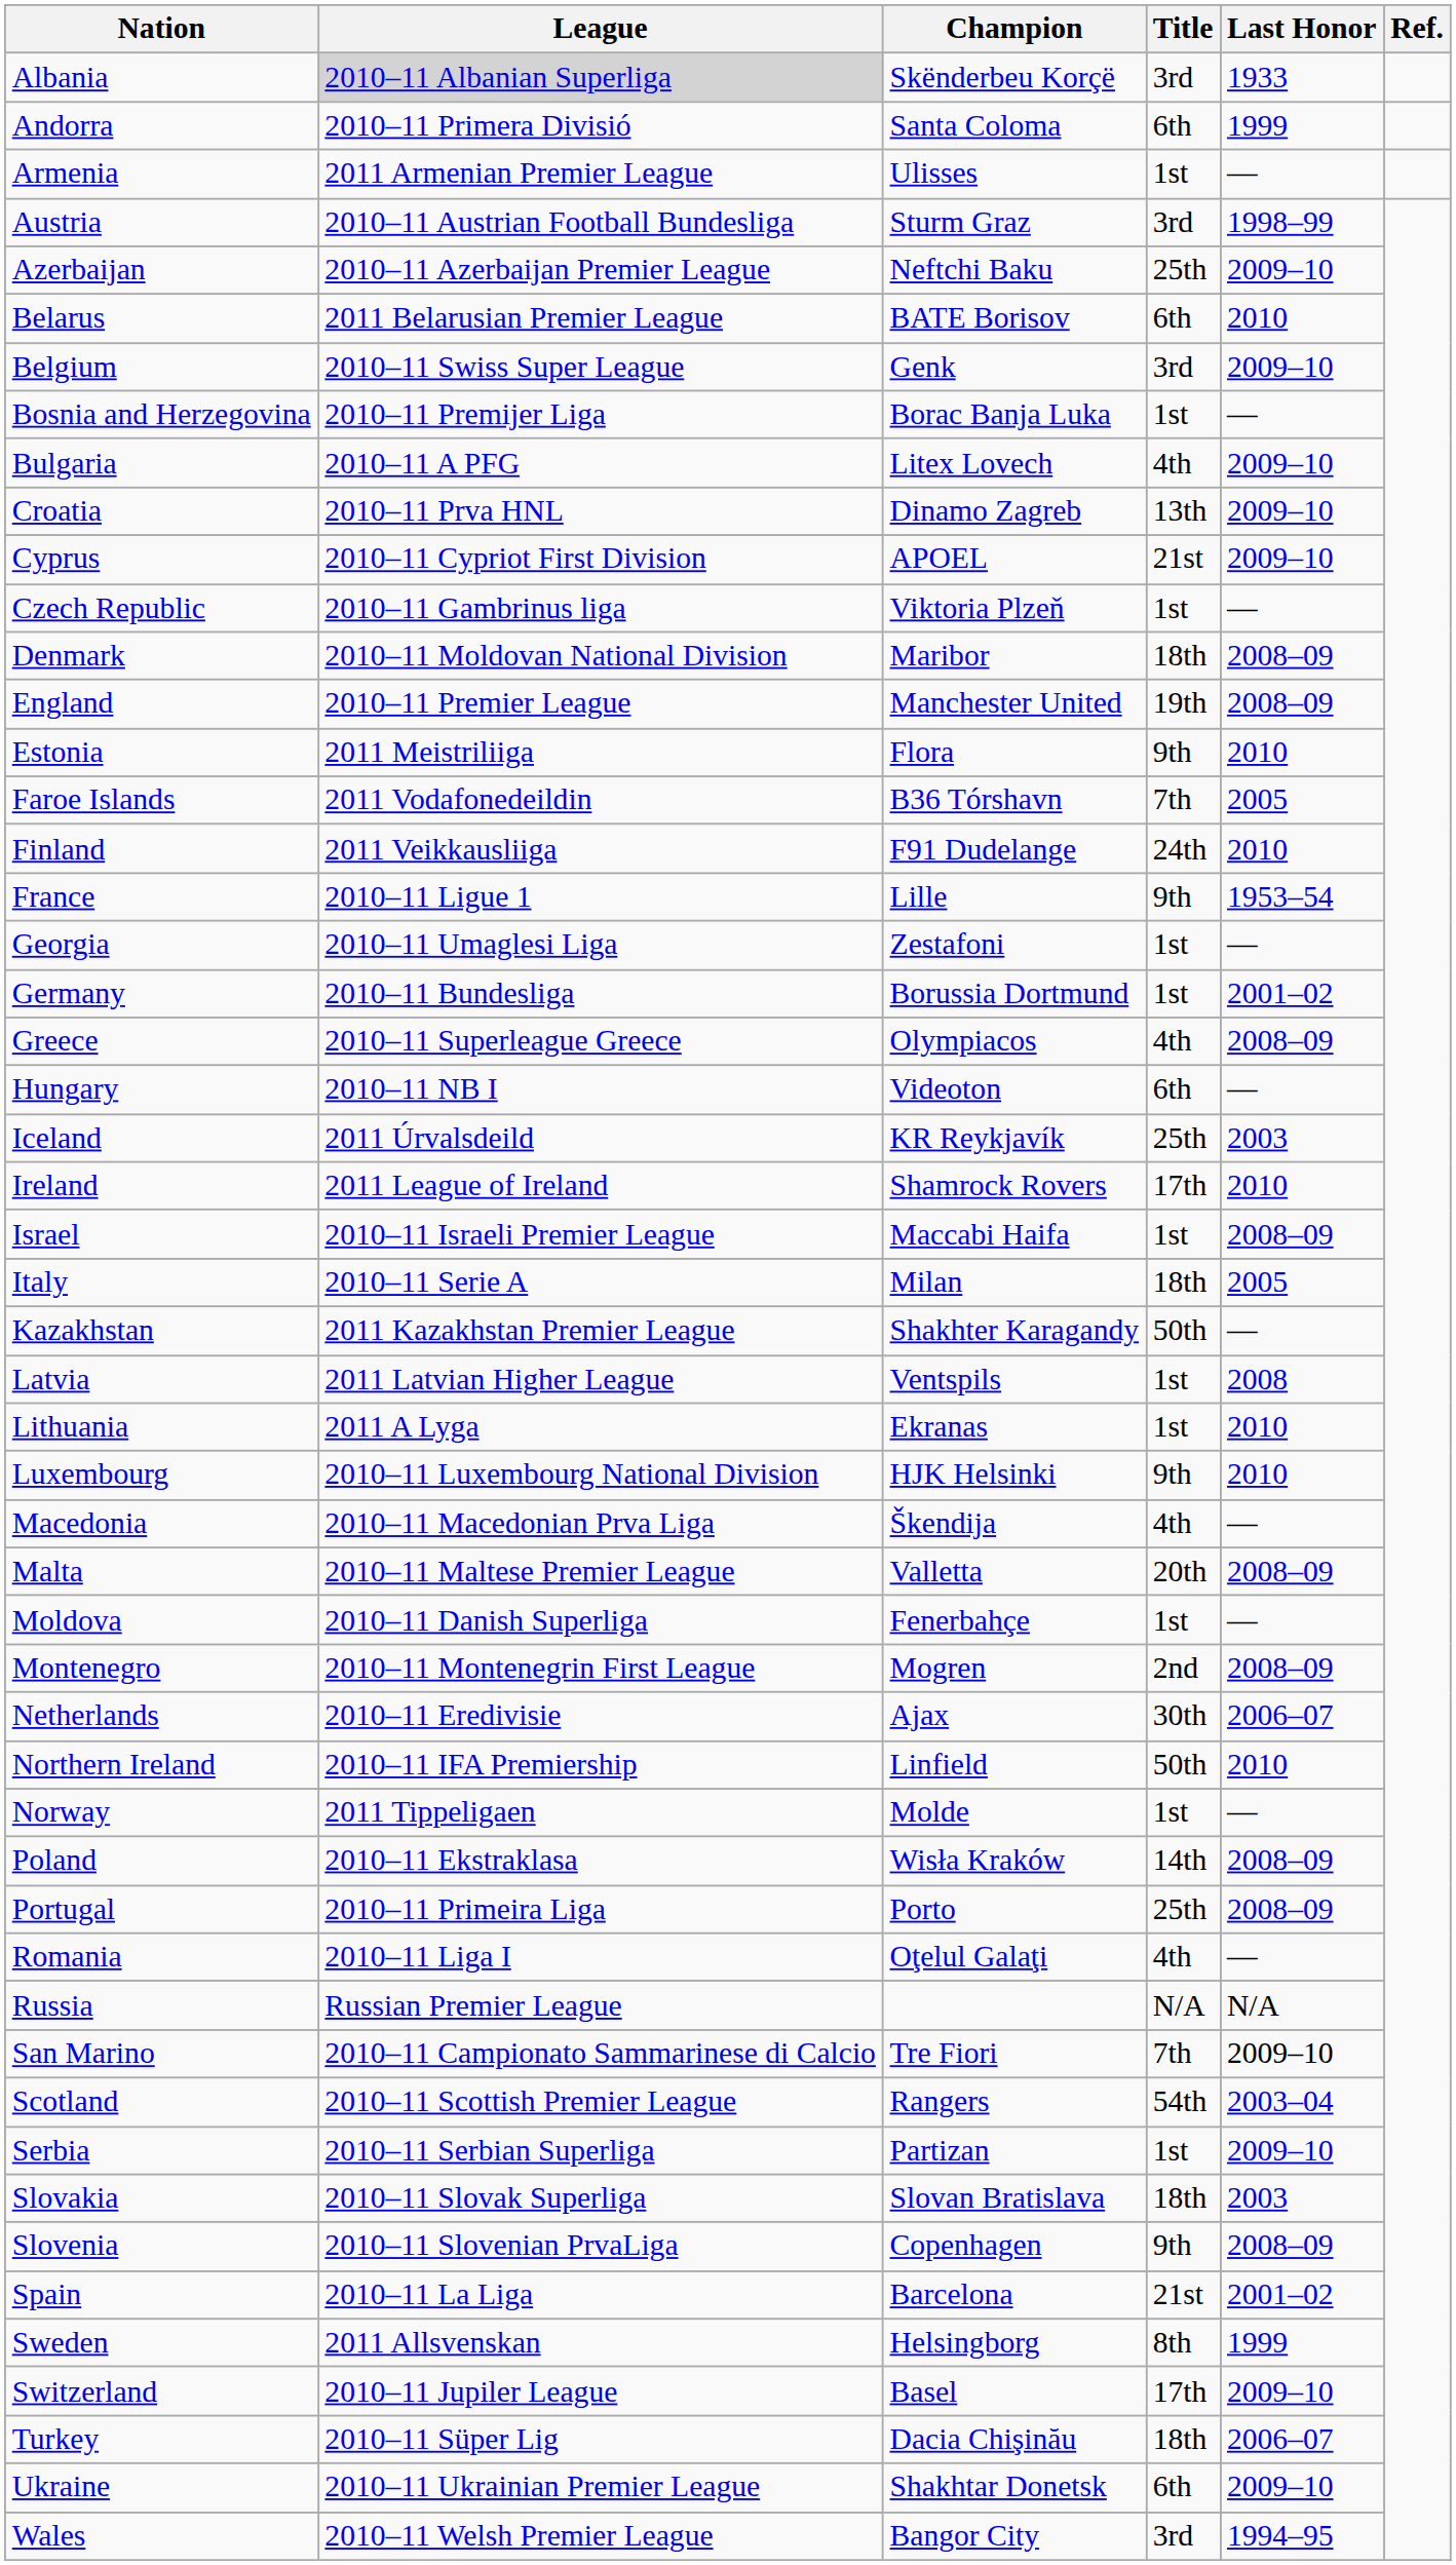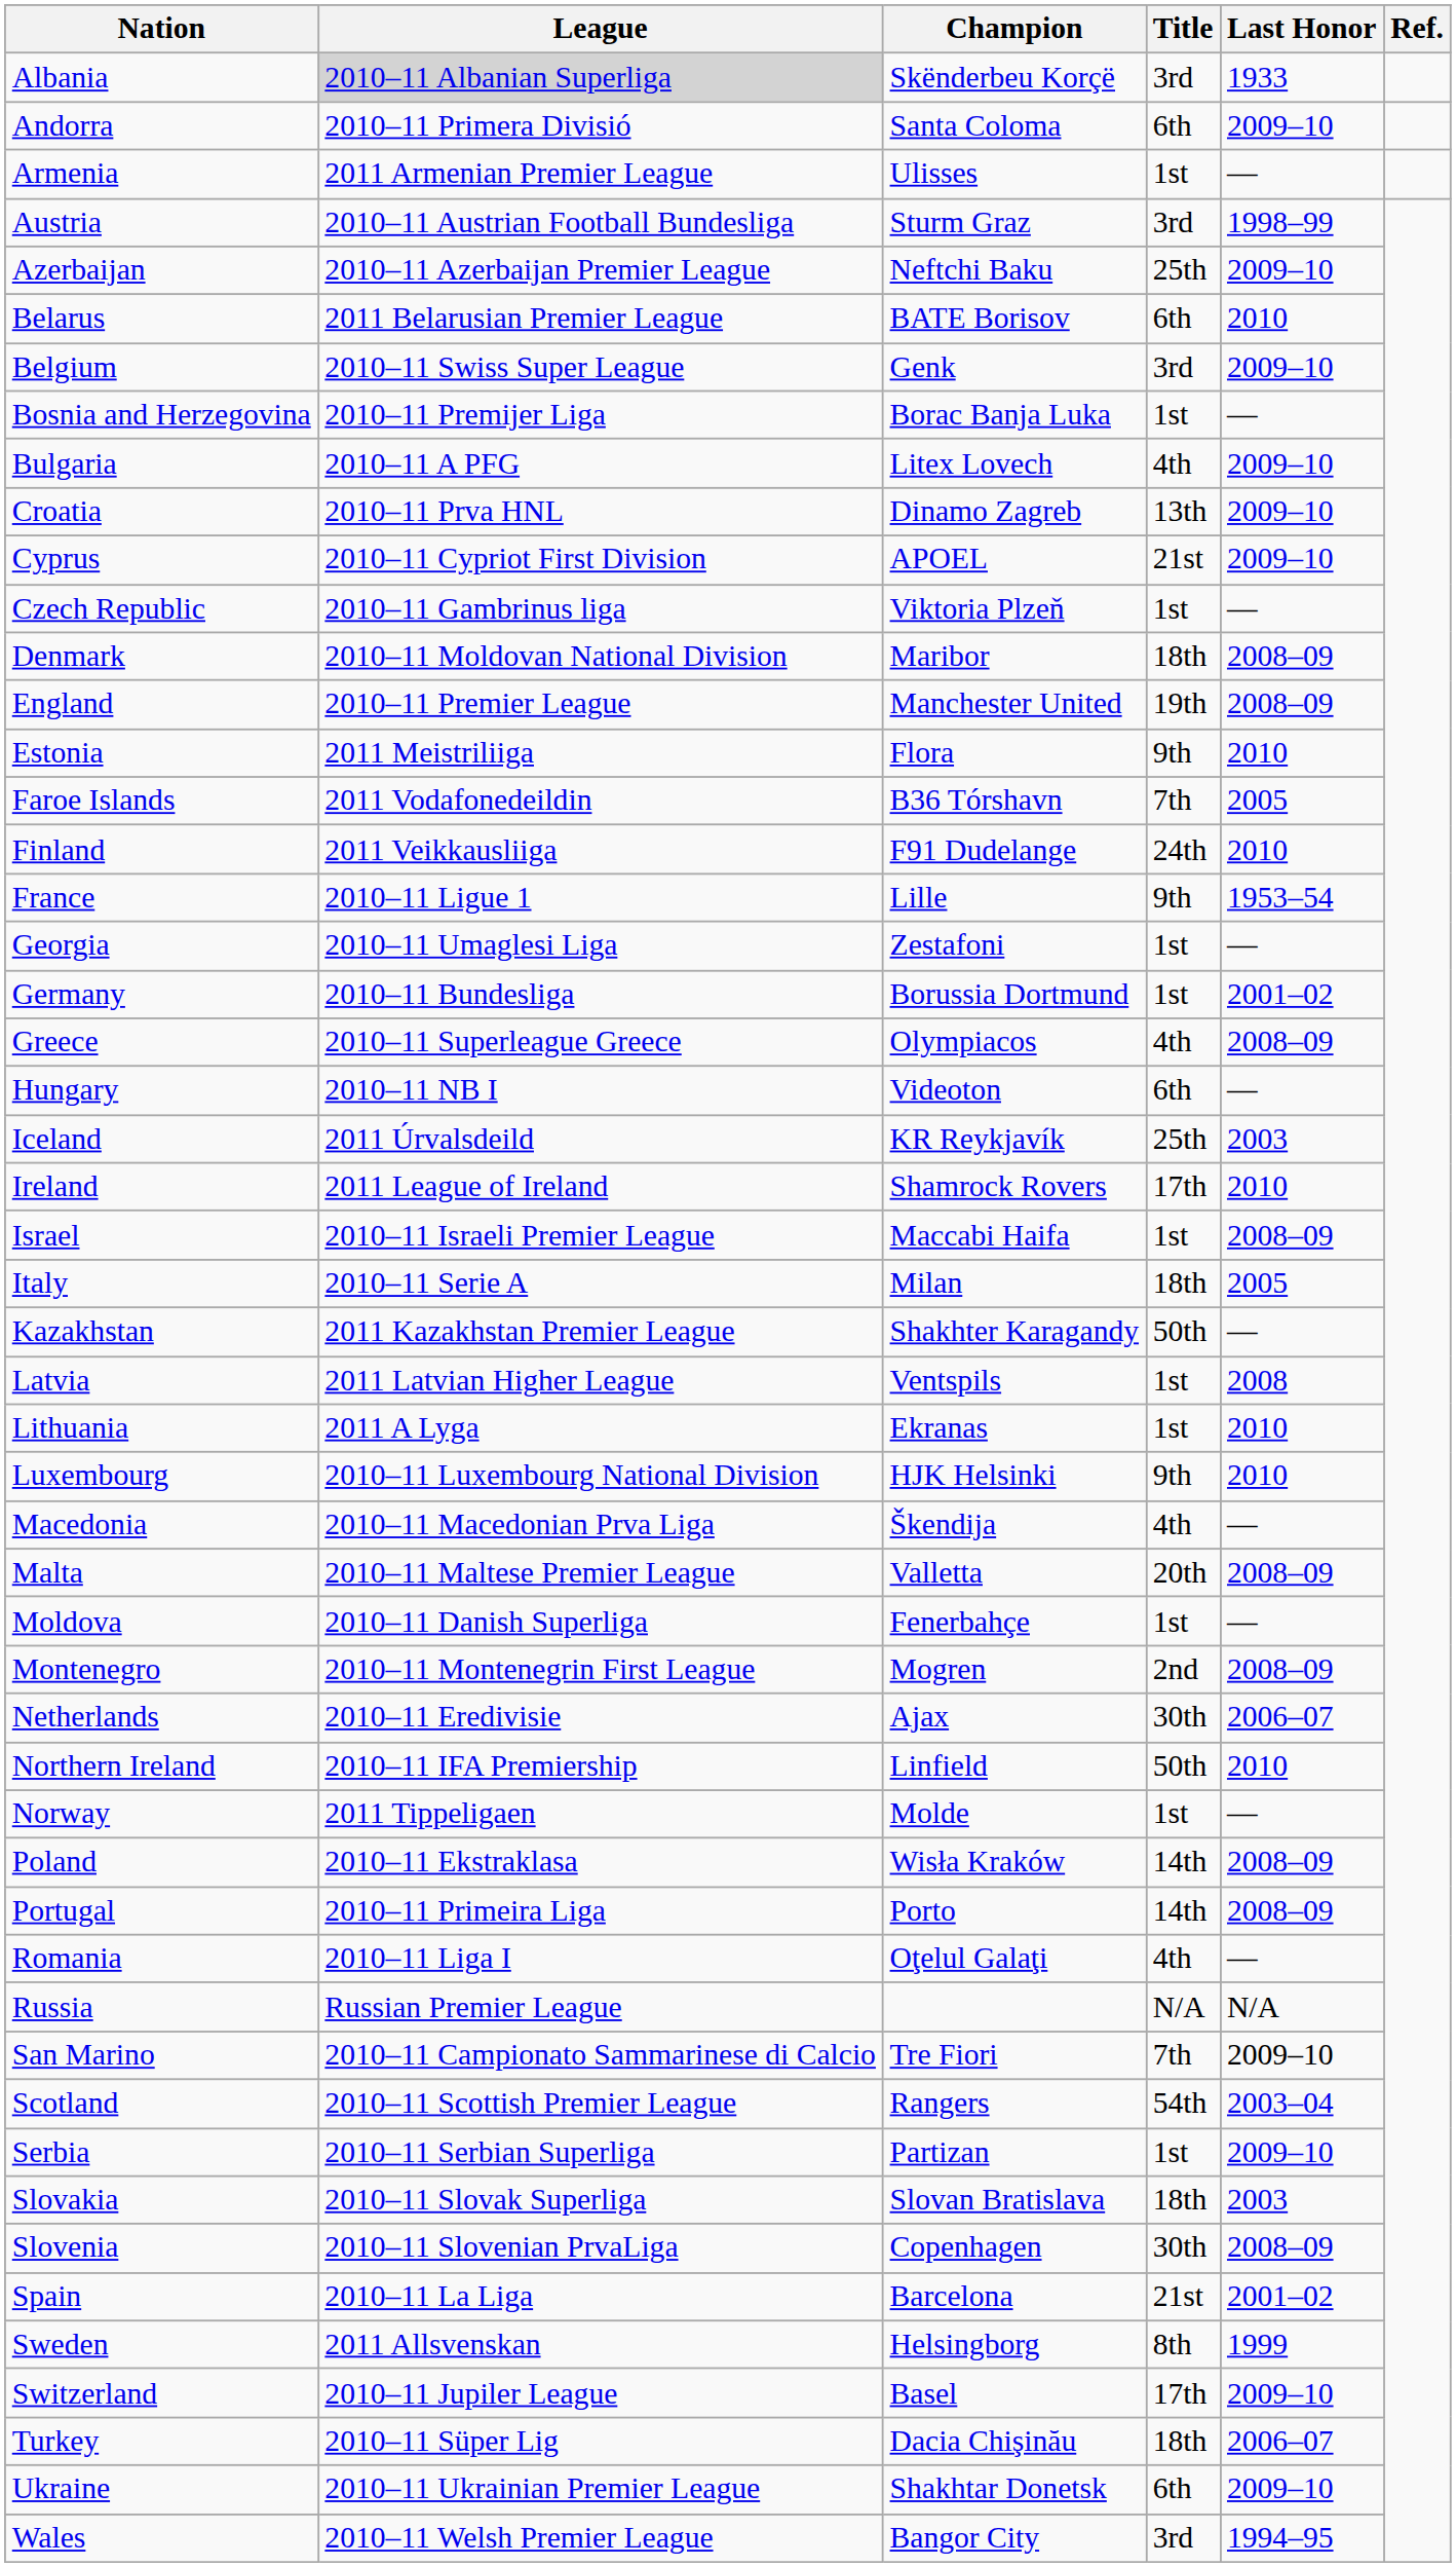 <table class="wikitable">
 <tr>
 <th>Nation</th>
 <th>League</th>
 <th>Champion</th>
 <th>Title</th>
 <th>Last Honor</th>
 <th>Ref.</th>
 </tr>
 <tr>
 <td> <a href='#'>Albania</a></td>
 <td style="background: lightgrey;"><a href='#'>2010–11 Albanian Superliga</a></td>
 <td><a href='#'>Skënderbeu Korçë</a></td>
 <td>3rd</td>
 <td><a href='#'>1933</a></td>
 <td align=center></td>
 </tr>
 <tr>
 <td> <a href='#'>Andorra</a></td>
 <td><a href='#'>2010–11 Primera Divisió</a></td>
 <td><a href='#'>Santa Coloma</a></td>
 <td>6th</td>
-<td><a href='#'>1999</a></td>
+<td><a href='#'>2009–10</a></td>
 <td align=center></td>
 </tr>
 <tr>
 <td> <a href='#'>Armenia</a></td>
 <td><a href='#'>2011 Armenian Premier League</a></td>
 <td><a href='#'>Ulisses</a></td>
 <td>1st</td>
 <td>—</td>
 <td></td>
 </tr>
 <tr>
 <td> <a href='#'>Austria</a></td>
 <td><a href='#'>2010–11 Austrian Football Bundesliga</a></td>
 <td><a href='#'>Sturm Graz</a></td>
 <td>3rd</td>
 <td><a href='#'>1998–99</a></td>
 </tr>
 <tr>
 <td> <a href='#'>Azerbaijan</a></td>
 <td><a href='#'>2010–11 Azerbaijan Premier League</a></td>
 <td><a href='#'>Neftchi Baku</a></td>
 <td>25th</td>
 <td><a href='#'>2009–10</a></td>
 </tr>
 <tr>
 <td> <a href='#'>Belarus</a></td>
 <td><a href='#'>2011 Belarusian Premier League</a></td>
 <td><a href='#'>BATE Borisov</a></td>
 <td>6th</td>
 <td><a href='#'>2010</a></td>
 </tr>
 <tr>
 <td> <a href='#'>Belgium</a></td>
 <td><a href='#'>2010–11 Swiss Super League</a></td>
 <td><a href='#'>Genk</a></td>
 <td>3rd</td>
 <td><a href='#'>2009–10</a></td>
 </tr>
 <tr>
 <td> <a href='#'>Bosnia and Herzegovina</a></td>
 <td><a href='#'>2010–11 Premijer Liga</a></td>
 <td><a href='#'>Borac Banja Luka</a></td>
 <td>1st</td>
 <td>—</td>
 </tr>
 <tr>
 <td> <a href='#'>Bulgaria</a></td>
 <td><a href='#'>2010–11 A PFG</a></td>
 <td><a href='#'>Litex Lovech</a></td>
 <td>4th</td>
 <td><a href='#'>2009–10</a></td>
 </tr>
 <tr>
 <td> <a href='#'>Croatia</a></td>
 <td><a href='#'>2010–11 Prva HNL</a></td>
 <td><a href='#'>Dinamo Zagreb</a></td>
 <td>13th</td>
 <td><a href='#'>2009–10</a></td>
 </tr>
 <tr>
 <td> <a href='#'>Cyprus</a></td>
 <td><a href='#'>2010–11 Cypriot First Division</a></td>
 <td><a href='#'>APOEL</a></td>
 <td>21st</td>
 <td><a href='#'>2009–10</a></td>
 </tr>
 <tr>
 <td> <a href='#'>Czech Republic</a></td>
 <td><a href='#'>2010–11 Gambrinus liga</a></td>
 <td><a href='#'>Viktoria Plzeň</a></td>
 <td>1st</td>
 <td>—</td>
 </tr>
 <tr>
 <td> <a href='#'>Denmark</a></td>
 <td><a href='#'>2010–11 Moldovan National Division</a></td>
 <td><a href='#'>Maribor</a></td>
 <td>18th</td>
 <td><a href='#'>2008–09</a></td>
 </tr>
 <tr>
 <td> <a href='#'>England</a></td>
 <td><a href='#'>2010–11 Premier League</a></td>
 <td><a href='#'>Manchester United</a></td>
 <td>19th</td>
 <td><a href='#'>2008–09</a></td>
 </tr>
 <tr>
 <td> <a href='#'>Estonia</a></td>
 <td><a href='#'>2011 Meistriliiga</a></td>
 <td><a href='#'>Flora</a></td>
 <td>9th</td>
 <td><a href='#'>2010</a></td>
 </tr>
 <tr>
 <td> <a href='#'>Faroe Islands</a></td>
 <td><a href='#'>2011 Vodafonedeildin</a></td>
 <td><a href='#'>B36 Tórshavn</a></td>
 <td>7th</td>
 <td><a href='#'>2005</a></td>
 </tr>
 <tr>
 <td> <a href='#'>Finland</a></td>
 <td><a href='#'>2011 Veikkausliiga</a></td>
 <td><a href='#'>F91 Dudelange</a></td>
 <td>24th</td>
 <td><a href='#'>2010</a></td>
 </tr>
 <tr>
 <td> <a href='#'>France</a></td>
 <td><a href='#'>2010–11 Ligue 1</a></td>
 <td><a href='#'>Lille</a></td>
 <td>9th</td>
 <td><a href='#'>1953–54</a></td>
 </tr>
 <tr>
 <td> <a href='#'>Georgia</a></td>
 <td><a href='#'>2010–11 Umaglesi Liga</a></td>
 <td><a href='#'>Zestafoni</a></td>
 <td>1st</td>
 <td>—</td>
 </tr>
 <tr>
 <td> <a href='#'>Germany</a></td>
 <td><a href='#'>2010–11 Bundesliga</a></td>
 <td><a href='#'>Borussia Dortmund</a></td>
 <td>1st</td>
 <td><a href='#'>2001–02</a></td>
 </tr>
 <tr>
 <td> <a href='#'>Greece</a></td>
 <td><a href='#'>2010–11 Superleague Greece</a></td>
 <td><a href='#'>Olympiacos</a></td>
 <td>4th</td>
 <td><a href='#'>2008–09</a></td>
 </tr>
 <tr>
 <td> <a href='#'>Hungary</a></td>
 <td><a href='#'>2010–11 NB I</a></td>
 <td><a href='#'>Videoton</a></td>
 <td>6th</td>
 <td>—</td>
 </tr>
 <tr>
 <td> <a href='#'>Iceland</a></td>
 <td><a href='#'>2011 Úrvalsdeild</a></td>
 <td><a href='#'>KR Reykjavík</a></td>
 <td>25th</td>
 <td><a href='#'>2003</a></td>
 </tr>
 <tr>
 <td> <a href='#'>Ireland</a></td>
 <td><a href='#'>2011 League of Ireland</a></td>
 <td><a href='#'>Shamrock Rovers</a></td>
 <td>17th</td>
 <td><a href='#'>2010</a></td>
 </tr>
 <tr>
 <td> <a href='#'>Israel</a></td>
 <td><a href='#'>2010–11 Israeli Premier League</a></td>
 <td><a href='#'>Maccabi Haifa</a></td>
 <td>1st</td>
 <td><a href='#'>2008–09</a></td>
 </tr>
 <tr>
 <td> <a href='#'>Italy</a></td>
 <td><a href='#'>2010–11 Serie A</a></td>
 <td><a href='#'>Milan</a></td>
 <td>18th</td>
 <td><a href='#'>2005</a></td>
 </tr>
 <tr>
 <td> <a href='#'>Kazakhstan</a></td>
 <td><a href='#'>2011 Kazakhstan Premier League</a></td>
 <td><a href='#'>Shakhter Karagandy</a></td>
 <td>50th</td>
 <td>—</td>
 </tr>
 <tr>
 <td> <a href='#'>Latvia</a></td>
 <td><a href='#'>2011 Latvian Higher League</a></td>
 <td><a href='#'>Ventspils</a></td>
 <td>1st</td>
 <td><a href='#'>2008</a></td>
 </tr>
 <tr>
 <td> <a href='#'>Lithuania</a></td>
 <td><a href='#'>2011 A Lyga</a></td>
 <td><a href='#'>Ekranas</a></td>
 <td>1st</td>
 <td><a href='#'>2010</a></td>
 </tr>
 <tr>
 <td> <a href='#'>Luxembourg</a></td>
 <td><a href='#'>2010–11 Luxembourg National Division</a></td>
 <td><a href='#'>HJK Helsinki</a></td>
 <td>9th</td>
 <td><a href='#'>2010</a></td>
 </tr>
 <tr>
 <td> <a href='#'>Macedonia</a></td>
 <td><a href='#'>2010–11 Macedonian Prva Liga</a></td>
 <td><a href='#'>Škendija</a></td>
 <td>4th</td>
 <td>—</td>
 </tr>
 <tr>
 <td> <a href='#'>Malta</a></td>
 <td><a href='#'>2010–11 Maltese Premier League</a></td>
 <td><a href='#'>Valletta</a></td>
 <td>20th</td>
 <td><a href='#'>2008–09</a></td>
 </tr>
 <tr>
 <td> <a href='#'>Moldova</a></td>
 <td><a href='#'>2010–11 Danish Superliga</a></td>
 <td><a href='#'>Fenerbahçe</a></td>
 <td>1st</td>
 <td>—</td>
 </tr>
 <tr>
 <td> <a href='#'>Montenegro</a></td>
 <td><a href='#'>2010–11 Montenegrin First League</a></td>
 <td><a href='#'>Mogren</a></td>
 <td>2nd</td>
 <td><a href='#'>2008–09</a></td>
 </tr>
 <tr>
 <td> <a href='#'>Netherlands</a></td>
 <td><a href='#'>2010–11 Eredivisie</a></td>
 <td><a href='#'>Ajax</a></td>
 <td>30th</td>
 <td><a href='#'>2006–07</a></td>
 </tr>
 <tr>
 <td> <a href='#'>Northern Ireland</a></td>
 <td><a href='#'>2010–11 IFA Premiership</a></td>
 <td><a href='#'>Linfield</a></td>
 <td>50th</td>
 <td><a href='#'>2010</a></td>
 </tr>
 <tr>
 <td> <a href='#'>Norway</a></td>
 <td><a href='#'>2011 Tippeligaen</a></td>
 <td><a href='#'>Molde</a></td>
 <td>1st</td>
 <td>—</td>
 </tr>
 <tr>
 <td> <a href='#'>Poland</a></td>
 <td><a href='#'>2010–11 Ekstraklasa</a></td>
 <td><a href='#'>Wisła Kraków</a></td>
 <td>14th</td>
 <td><a href='#'>2008–09</a></td>
 </tr>
 <tr>
 <td> <a href='#'>Portugal</a></td>
 <td><a href='#'>2010–11 Primeira Liga</a></td>
 <td><a href='#'>Porto</a></td>
-<td>25th</td>
+<td>14th</td>
 <td><a href='#'>2008–09</a></td>
 </tr>
 <tr>
 <td> <a href='#'>Romania</a></td>
 <td><a href='#'>2010–11 Liga I</a></td>
 <td><a href='#'>Oţelul Galaţi</a></td>
 <td>4th</td>
 <td>—</td>
 </tr>
 <tr>
 <td> <a href='#'>Russia</a></td>
 <td><a href='#'>Russian Premier League</a></td>
 <td></td>
 <td>N/A</td>
 <td>N/A</td>
 </tr>
 <tr>
 <td> <a href='#'>San Marino</a></td>
 <td><a href='#'>2010–11 Campionato Sammarinese di Calcio</a></td>
 <td><a href='#'>Tre Fiori</a></td>
 <td>7th</td>
 <td>2009–10</td>
 </tr>
 <tr>
 <td> <a href='#'>Scotland</a></td>
 <td><a href='#'>2010–11 Scottish Premier League</a></td>
 <td><a href='#'>Rangers</a></td>
 <td>54th</td>
 <td><a href='#'>2003–04</a></td>
 </tr>
 <tr>
 <td> <a href='#'>Serbia</a></td>
 <td><a href='#'>2010–11 Serbian Superliga</a></td>
 <td><a href='#'>Partizan</a></td>
 <td>1st</td>
 <td><a href='#'>2009–10</a></td>
 </tr>
 <tr>
 <td> <a href='#'>Slovakia</a></td>
 <td><a href='#'>2010–11 Slovak Superliga</a></td>
 <td><a href='#'>Slovan Bratislava</a></td>
 <td>18th</td>
 <td><a href='#'>2003</a></td>
 </tr>
 <tr>
 <td> <a href='#'>Slovenia</a></td>
 <td><a href='#'>2010–11 Slovenian PrvaLiga</a></td>
 <td><a href='#'>Copenhagen</a></td>
-<td>9th</td>
+<td>30th</td>
 <td><a href='#'>2008–09</a></td>
 </tr>
 <tr>
 <td> <a href='#'>Spain</a></td>
 <td><a href='#'>2010–11 La Liga</a></td>
 <td><a href='#'>Barcelona</a></td>
 <td>21st</td>
 <td><a href='#'>2001–02</a></td>
 </tr>
 <tr>
 <td> <a href='#'>Sweden</a></td>
 <td><a href='#'>2011 Allsvenskan</a></td>
 <td><a href='#'>Helsingborg</a></td>
 <td>8th</td>
 <td><a href='#'>1999</a></td>
 </tr>
 <tr>
 <td> <a href='#'>Switzerland</a></td>
 <td><a href='#'>2010–11 Jupiler League</a></td>
 <td><a href='#'>Basel</a></td>
 <td>17th</td>
 <td><a href='#'>2009–10</a></td>
 </tr>
 <tr>
 <td> <a href='#'>Turkey</a></td>
 <td><a href='#'>2010–11 Süper Lig</a></td>
 <td><a href='#'>Dacia Chişinău</a></td>
 <td>18th</td>
 <td><a href='#'>2006–07</a></td>
 </tr>
 <tr>
 <td> <a href='#'>Ukraine</a></td>
 <td><a href='#'>2010–11 Ukrainian Premier League</a></td>
 <td><a href='#'>Shakhtar Donetsk</a></td>
 <td>6th</td>
 <td><a href='#'>2009–10</a></td>
 </tr>
 <tr>
 <td> <a href='#'>Wales</a></td>
 <td><a href='#'>2010–11 Welsh Premier League</a></td>
 <td><a href='#'>Bangor City</a></td>
 <td>3rd</td>
 <td><a href='#'>1994–95</a></td>
 </tr>
 </table>
